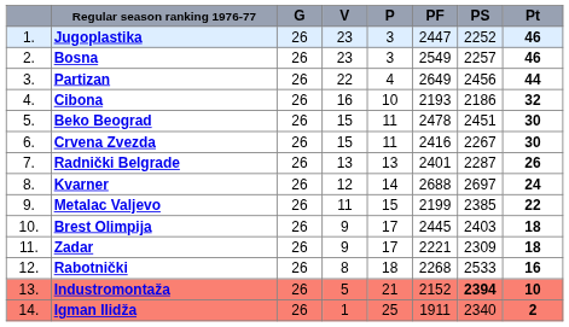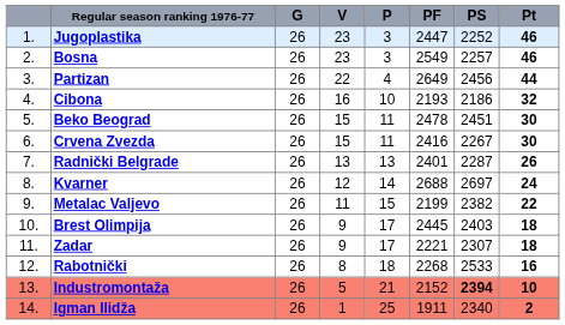 <table align=center style="font-size: 90%; border-collapse:collapse" border=1 cellspacing=0 cellpadding=2>
 <tr align=center bgcolor=#98A1B2>
 <th width=40></th>
 <th width=220><span><small>Regular season ranking 1976-77</small></span></th>
 <th width="40"><span>G</span></th>
 <th width="40"><span>V</span></th>
 <th width="40"><span>P</span></th>
 <th width="40"><span>PF</span></th>
 <th width="40"><span>PS</span></th>
 <th width="55"><span>Pt</span></th>
 </tr>
 <tr align=center style="background:#DDEEFF">
 <td>1.</td>
 <td style="text-align:left;"><strong><a href='#'>Jugoplastika</a></strong></td>
 <td>26</td>
 <td>23</td>
 <td>3</td>
 <td>2447</td>
 <td>2252</td>
 <td><strong>46</strong></td>
 </tr>
 <tr align=center>
 <td>2.</td>
 <td style="text-align:left;"><strong><a href='#'>Bosna</a></strong></td>
 <td>26</td>
 <td>23</td>
 <td>3</td>
 <td>2549</td>
 <td>2257</td>
 <td><strong>46</strong></td>
 </tr>
 <tr align=center>
 <td>3.</td>
 <td style="text-align:left;"><strong><a href='#'>Partizan</a></strong></td>
 <td>26</td>
 <td>22</td>
 <td>4</td>
 <td>2649</td>
 <td>2456</td>
 <td><strong>44</strong></td>
 </tr>
 <tr align=center>
 <td>4.</td>
 <td style="text-align:left;"><strong><a href='#'>Cibona</a></strong></td>
 <td>26</td>
 <td>16</td>
 <td>10</td>
 <td>2193</td>
 <td>2186</td>
 <td><strong>32</strong></td>
 </tr>
 <tr align=center>
 <td>5.</td>
 <td style="text-align:left;"><strong><a href='#'>Beko Beograd</a></strong></td>
 <td>26</td>
 <td>15</td>
 <td>11</td>
 <td>2478</td>
 <td>2451</td>
 <td><strong>30</strong></td>
 </tr>
 <tr align=center>
 <td>6.</td>
 <td style="text-align:left;"><strong><a href='#'>Crvena Zvezda</a></strong></td>
 <td>26</td>
 <td>15</td>
 <td>11</td>
 <td>2416</td>
 <td>2267</td>
 <td><strong>30</strong></td>
 </tr>
 <tr align=center>
 <td>7.</td>
 <td style="text-align:left;"><strong><a href='#'>Radnički Belgrade</a></strong></td>
 <td>26</td>
 <td>13</td>
 <td>13</td>
 <td>2401</td>
 <td>2287</td>
 <td><strong>26</strong></td>
 </tr>
 <tr align=center>
 <td>8.</td>
 <td style="text-align:left;"><strong><a href='#'>Kvarner</a></strong></td>
 <td>26</td>
 <td>12</td>
 <td>14</td>
 <td>2688</td>
 <td>2697</td>
 <td><strong>24</strong></td>
 </tr>
 <tr align=center>
 <td>9.</td>
 <td style="text-align:left;"><strong><a href='#'>Metalac Valjevo</a></strong></td>
 <td>26</td>
 <td>11</td>
 <td>15</td>
 <td>2199</td>
-<td>2385</td>
+<td>2382</td>
 <td><strong>22</strong></td>
 </tr>
 <tr align=center>
 <td>10.</td>
 <td style="text-align:left;"><strong><a href='#'>Brest Olimpija</a></strong></td>
 <td>26</td>
 <td>9</td>
 <td>17</td>
 <td>2445</td>
 <td>2403</td>
 <td><strong>18</strong></td>
 </tr>
 <tr align=center>
 <td>11.</td>
 <td style="text-align:left;"><strong><a href='#'>Zadar</a></strong></td>
 <td>26</td>
 <td>9</td>
 <td>17</td>
 <td>2221</td>
-<td>2309</td>
+<td>2307</td>
 <td><strong>18</strong></td>
 </tr>
 <tr align=center>
 <td>12.</td>
 <td style="text-align:left;"><strong><a href='#'>Rabotnički</a></strong></td>
 <td>26</td>
 <td>8</td>
 <td>18</td>
 <td>2268</td>
 <td>2533</td>
 <td><strong>16</strong></td>
 </tr>
 <tr align=center style="background:#FA8072">
 <td>13.</td>
 <td style="text-align:left;"><strong><a href='#'>Industromontaža</a></strong></td>
 <td>26</td>
 <td>5</td>
 <td>21</td>
 <td>2152</td>
 <td><strong>2394</strong></td>
 <td><strong>10</strong></td>
 </tr>
 <tr align=center style="background:#FA8072">
 <td>14.</td>
 <td style="text-align:left;"><strong><a href='#'>Igman Ilidža</a></strong></td>
 <td>26</td>
 <td>1</td>
 <td>25</td>
 <td>1911</td>
 <td>2340</td>
 <td><strong>2</strong></td>
 </tr>
 </table>
